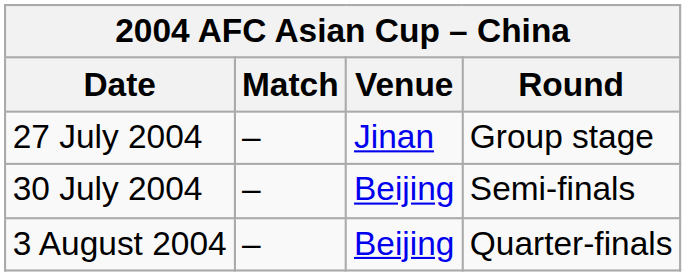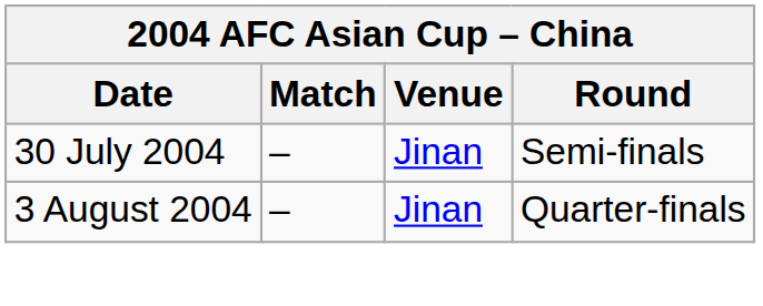 <table class="wikitable">
 <tr>
 <th colspan="4">2004 AFC Asian Cup – China</th>
 </tr>
 <tr>
 <th>Date</th>
 <th>Match</th>
 <th>Venue</th>
 <th>Round</th>
 </tr>
 <tr>
-<td>27 July 2004</td>
+<td>30 July 2004</td>
 <td> – </td>
 <td><a href='#'>Jinan</a></td>
-<td>Group stage</td>
-</tr>
-<tr>
-<td>30 July 2004</td>
-<td> – </td>
-<td><a href='#'>Beijing</a></td>
 <td>Semi-finals</td>
 </tr>
 <tr>
 <td>3 August 2004</td>
 <td> – </td>
-<td><a href='#'>Beijing</a></td>
+<td><a href='#'>Jinan</a></td>
 <td>Quarter-finals</td>
 </tr>
 </table>
